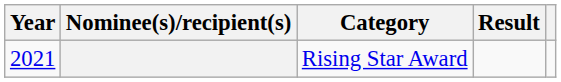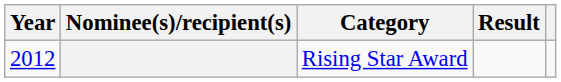 <table class="wikitable plainrowheaders sortable">
 <tr>
 <th scope="col">Year </th>
 <th scope="col">Nominee(s)/recipient(s)</th>
 <th scope="col">Category</th>
 <th scope="col">Result</th>
 <th scope="col" class="unsortable"></th>
 </tr>
 <tr>
-<td style="text-align:center;"><a href='#'>2021<br></a></td>
+<td style="text-align:center;"><a href='#'>2012<br></a></td>
 <th scope="row"></th>
 <td><a href='#'>Rising Star Award</a></td>
 <td></td>
 <td style="text-align:center;"></td>
 </tr>
 </table>
